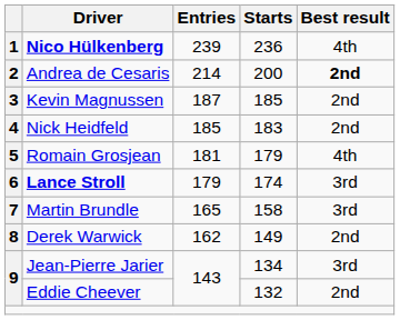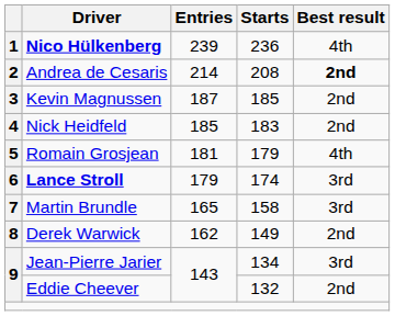 <table class="wikitable" style="text-align:center">
 <tr>
 <th></th>
 <th>Driver</th>
 <th>Entries</th>
 <th>Starts</th>
 <th>Best result</th>
 </tr>
 <tr>
 <th>1</th>
 <td align=left> <strong><a href='#'>Nico Hülkenberg</a></strong></td>
 <td>239</td>
 <td>236</td>
 <td>4th</td>
 </tr>
 <tr>
 <th>2</th>
 <td align=left> <a href='#'>Andrea de Cesaris</a></td>
 <td>214</td>
-<td>200</td>
+<td>208</td>
 <td><strong>2nd</strong></td>
 </tr>
 <tr>
 <th>3</th>
 <td align=left> <a href='#'>Kevin Magnussen</a></td>
 <td>187</td>
 <td>185</td>
 <td>2nd</td>
 </tr>
 <tr>
 <th>4</th>
 <td align=left> <a href='#'>Nick Heidfeld</a></td>
 <td>185</td>
 <td>183</td>
 <td>2nd</td>
 </tr>
 <tr>
 <th>5</th>
 <td align=left> <a href='#'>Romain Grosjean</a></td>
 <td>181</td>
 <td>179</td>
 <td>4th</td>
 </tr>
 <tr>
 <th>6</th>
 <td align=left> <strong><a href='#'>Lance Stroll</a></strong></td>
 <td>179</td>
 <td>174</td>
 <td>3rd</td>
 </tr>
 <tr>
 <th>7</th>
 <td align=left> <a href='#'>Martin Brundle</a></td>
 <td>165</td>
 <td>158</td>
 <td>3rd</td>
 </tr>
 <tr>
 <th>8</th>
 <td align=left> <a href='#'>Derek Warwick</a></td>
 <td>162</td>
 <td>149</td>
 <td>2nd</td>
 </tr>
 <tr>
 <th rowspan=2>9</th>
 <td align=left> <a href='#'>Jean-Pierre Jarier</a></td>
 <td rowspan=2>143</td>
 <td>134</td>
 <td>3rd</td>
 </tr>
 <tr>
 <td align=left> <a href='#'>Eddie Cheever</a></td>
 <td>132</td>
 <td>2nd</td>
 </tr>
 <tr>
 <td colspan=5></td>
 </tr>
 </table>
